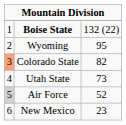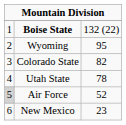 <table class="wikitable">
 <tr align="center">
 <td align="center" Colspan="3"><strong>Mountain Division</strong></td>
 </tr>
 <tr align="center">
 </tr>
 <tr align="center">
 <td>1</td>
 <td><strong>Boise State</strong></td>
 <td>132 (22)</td>
 </tr>
 <tr align="center">
 <td>2</td>
 <td>Wyoming</td>
 <td>95</td>
 </tr>
 <tr align="center">
-<td style="background: lightsalmon;">3</td>
+<td>3</td>
 <td>Colorado State</td>
 <td>82</td>
 </tr>
 <tr align="center">
 <td>4</td>
 <td>Utah State</td>
-<td>73</td>
+<td>78</td>
 </tr>
 <tr align="center">
 <td style="background: lightgrey;">5</td>
 <td>Air Force</td>
 <td>52</td>
 </tr>
 <tr align="center">
 <td>6</td>
 <td>New Mexico</td>
 <td>23</td>
 </tr>
 </table>
